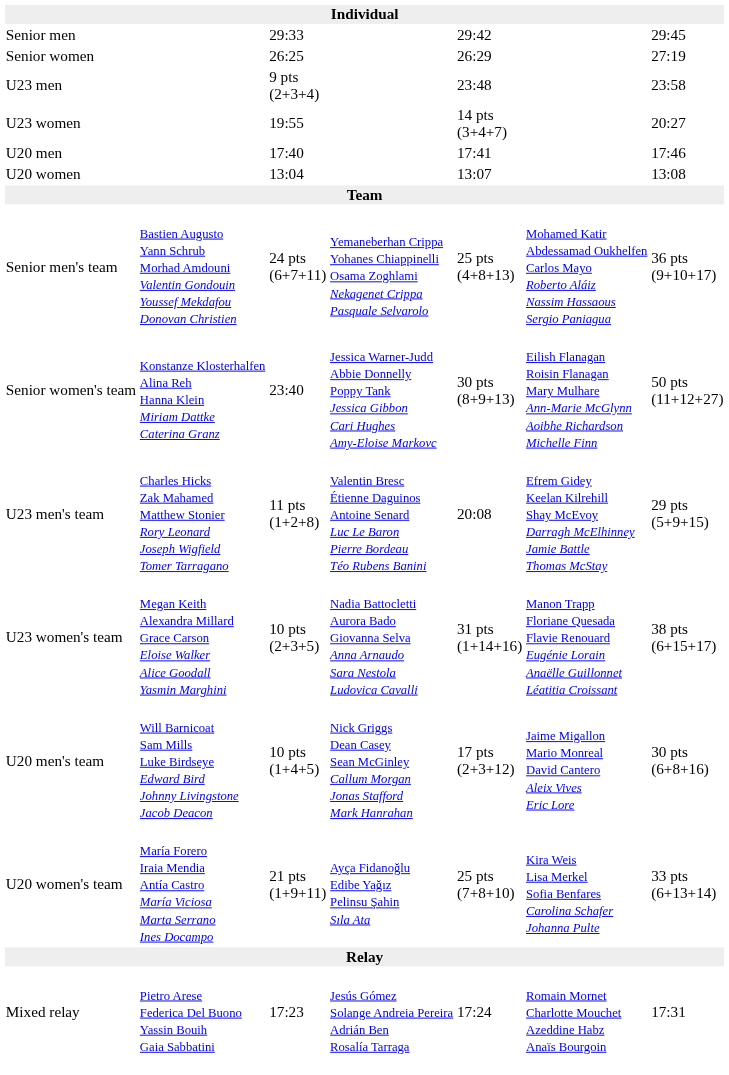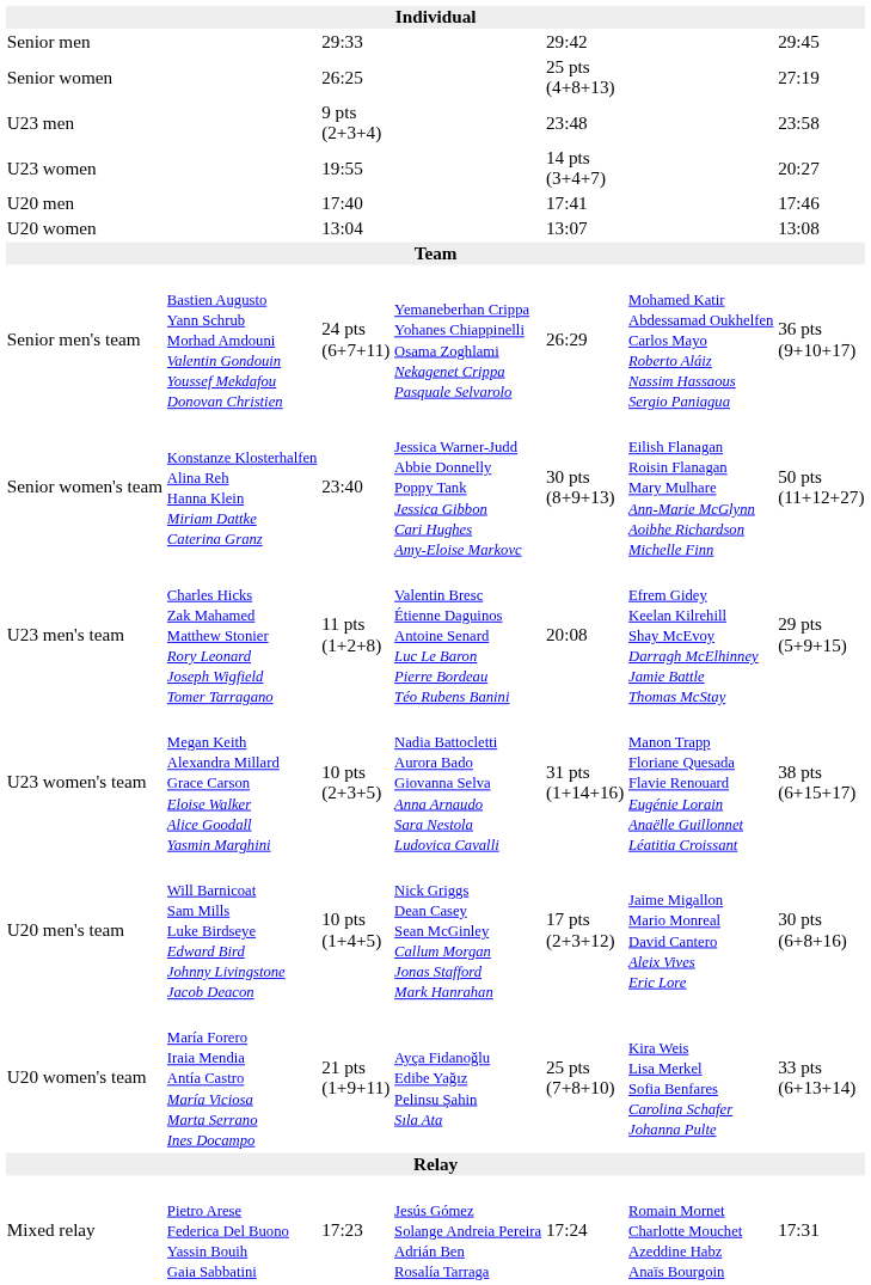 <table>
 <tr>
 <td colspan=7 bgcolor=#eeeeee align=center><strong>Individual</strong></td>
 </tr>
 <tr>
 <td>Senior men</td>
 <td></td>
 <td>29:33</td>
 <td></td>
 <td>29:42</td>
 <td></td>
 <td>29:45</td>
 </tr>
 <tr>
 <td>Senior women</td>
 <td></td>
 <td>26:25</td>
 <td></td>
-<td>26:29</td>
+<td>25 pts<br>(4+8+13)</td>
 <td></td>
 <td>27:19</td>
 </tr>
 <tr>
 <td>U23 men</td>
 <td></td>
 <td>9 pts<br>(2+3+4)</td>
 <td></td>
 <td>23:48</td>
 <td></td>
 <td>23:58</td>
 </tr>
 <tr>
 <td>U23 women</td>
 <td></td>
 <td>19:55</td>
 <td></td>
 <td>14 pts<br>(3+4+7)</td>
 <td></td>
 <td>20:27</td>
 </tr>
 <tr>
 <td>U20 men</td>
 <td></td>
 <td>17:40</td>
 <td></td>
 <td>17:41</td>
 <td></td>
 <td>17:46</td>
 </tr>
 <tr>
 <td>U20 women</td>
 <td></td>
 <td>13:04</td>
 <td></td>
 <td>13:07</td>
 <td></td>
 <td>13:08</td>
 </tr>
 <tr>
 <td colspan=7 bgcolor=#eeeeee align=center><strong>Team</strong></td>
 </tr>
 <tr>
 <td>Senior men's team</td>
 <td><small><br><a href='#'>Bastien Augusto</a><br><a href='#'>Yann Schrub</a><br><a href='#'>Morhad Amdouni</a><br><em><a href='#'>Valentin Gondouin</a><br><a href='#'>Youssef Mekdafou</a><br><a href='#'>Donovan Christien</a></em></small></td>
 <td>24 pts<br>(6+7+11)</td>
 <td><small><br><a href='#'>Yemaneberhan Crippa</a><br><a href='#'>Yohanes Chiappinelli</a><br><a href='#'>Osama Zoghlami</a><br><em><a href='#'>Nekagenet Crippa</a><br><a href='#'>Pasquale Selvarolo</a></em></small></td>
-<td>25 pts<br>(4+8+13)</td>
+<td>26:29</td>
 <td><small><br><a href='#'>Mohamed Katir</a><br><a href='#'>Abdessamad Oukhelfen</a><br><a href='#'>Carlos Mayo</a><br><em><a href='#'>Roberto Aláiz</a><br><a href='#'>Nassim Hassaous</a><br><a href='#'>Sergio Paniagua</a></em></small></td>
 <td>36 pts<br>(9+10+17)</td>
 </tr>
 <tr>
 <td>Senior women's team</td>
 <td><small><br><a href='#'>Konstanze Klosterhalfen</a><br><a href='#'>Alina Reh</a><br><a href='#'>Hanna Klein</a><br><em><a href='#'>Miriam Dattke</a><br><a href='#'>Caterina Granz</a></em></small></td>
 <td>23:40</td>
 <td><small><br><a href='#'>Jessica Warner-Judd</a><br><a href='#'>Abbie Donnelly</a><br><a href='#'>Poppy Tank</a><br><em><a href='#'>Jessica Gibbon</a><br><a href='#'>Cari Hughes</a><br><a href='#'>Amy-Eloise Markovc</a></em></small></td>
 <td>30 pts<br>(8+9+13)</td>
 <td><small><br><a href='#'>Eilish Flanagan</a><br><a href='#'>Roisin Flanagan</a><br><a href='#'>Mary Mulhare</a><br><em><a href='#'>Ann-Marie McGlynn</a><br><a href='#'>Aoibhe Richardson</a><br><a href='#'>Michelle Finn</a></em></small></td>
 <td>50 pts<br>(11+12+27)</td>
 </tr>
 <tr>
 <td>U23 men's team</td>
 <td><small><br><a href='#'>Charles Hicks</a><br><a href='#'>Zak Mahamed</a><br><a href='#'>Matthew Stonier</a><br><em><a href='#'>Rory Leonard</a><br><a href='#'>Joseph Wigfield</a><br><a href='#'>Tomer Tarragano</a></em></small></td>
 <td>11 pts<br>(1+2+8)</td>
 <td><small><br><a href='#'>Valentin Bresc</a><br><a href='#'>Étienne Daguinos</a><br><a href='#'>Antoine Senard</a><br><em><a href='#'>Luc Le Baron</a><br><a href='#'>Pierre Bordeau</a><br><a href='#'>Téo Rubens Banini</a></em></small></td>
 <td>20:08</td>
 <td><small><br><a href='#'>Efrem Gidey</a><br><a href='#'>Keelan Kilrehill</a><br><a href='#'>Shay McEvoy</a><br><em><a href='#'>Darragh McElhinney</a><br><a href='#'>Jamie Battle</a><br><a href='#'>Thomas McStay</a></em></small></td>
 <td>29 pts<br>(5+9+15)</td>
 </tr>
 <tr>
 <td>U23 women's team</td>
 <td><small><br><a href='#'>Megan Keith</a><br><a href='#'>Alexandra Millard</a><br><a href='#'>Grace Carson</a><br><em><a href='#'>Eloise Walker</a><br><a href='#'>Alice Goodall</a><br><a href='#'>Yasmin Marghini</a></em></small></td>
 <td>10 pts<br>(2+3+5)</td>
 <td><small><br><a href='#'>Nadia Battocletti</a><br><a href='#'>Aurora Bado</a><br><a href='#'>Giovanna Selva</a><br><em><a href='#'>Anna Arnaudo</a><br><a href='#'>Sara Nestola</a><br><a href='#'>Ludovica Cavalli</a></em></small></td>
 <td>31 pts<br>(1+14+16)</td>
 <td><small><br><a href='#'>Manon Trapp</a><br><a href='#'>Floriane Quesada</a><br><a href='#'>Flavie Renouard</a><br><em><a href='#'>Eugénie Lorain</a><br><a href='#'>Anaëlle Guillonnet</a><br><a href='#'>Léatitia Croissant</a></em></small></td>
 <td>38 pts<br>(6+15+17)</td>
 </tr>
 <tr>
 <td>U20 men's team</td>
 <td><small><br><a href='#'>Will Barnicoat</a><br><a href='#'>Sam Mills</a><br><a href='#'>Luke Birdseye</a><br><em><a href='#'>Edward Bird</a><br><a href='#'>Johnny Livingstone</a><br><a href='#'>Jacob Deacon</a></em></small></td>
 <td>10 pts<br>(1+4+5)</td>
 <td><small><br><a href='#'>Nick Griggs</a><br><a href='#'>Dean Casey</a><br><a href='#'>Sean McGinley</a><br><em><a href='#'>Callum Morgan</a><br><a href='#'>Jonas Stafford</a><br><a href='#'>Mark Hanrahan</a></em></small></td>
 <td>17 pts<br>(2+3+12)</td>
 <td><small><br><a href='#'>Jaime Migallon</a><br><a href='#'>Mario Monreal</a><br><a href='#'>David Cantero</a><br><em><a href='#'>Aleix Vives</a><br><a href='#'>Eric Lore</a></em></small></td>
 <td>30 pts<br>(6+8+16)</td>
 </tr>
 <tr>
 <td>U20 women's team</td>
 <td><small><br><a href='#'>María Forero</a><br><a href='#'>Iraia Mendia</a><br><a href='#'>Antía Castro</a><br><em><a href='#'>María Viciosa</a><br><a href='#'>Marta Serrano</a><br><a href='#'>Ines Docampo</a></em></small></td>
 <td>21 pts<br>(1+9+11)</td>
 <td><small><br><a href='#'>Ayça Fidanoğlu</a><br><a href='#'>Edibe Yağız</a><br><a href='#'>Pelinsu Şahin</a><br><em><a href='#'>Sıla Ata</a></em></small></td>
 <td>25 pts<br>(7+8+10)</td>
 <td><small><br><a href='#'>Kira Weis</a><br><a href='#'>Lisa Merkel</a><br><a href='#'>Sofia Benfares</a><br><em><a href='#'>Carolina Schafer</a><br><a href='#'>Johanna Pulte</a></em></small></td>
 <td>33 pts<br>(6+13+14)</td>
 </tr>
 <tr>
 <td colspan=7 bgcolor=#eeeeee align=center><strong>Relay</strong></td>
 </tr>
 <tr>
 <td>Mixed relay</td>
 <td><small><br><a href='#'>Pietro Arese</a><br><a href='#'>Federica Del Buono</a><br><a href='#'>Yassin Bouih</a><br><a href='#'>Gaia Sabbatini</a></small></td>
 <td>17:23</td>
 <td><small><br><a href='#'>Jesús Gómez</a><br><a href='#'>Solange Andreia Pereira</a><br><a href='#'>Adrián Ben</a><br><a href='#'>Rosalía Tarraga</a></small></td>
 <td>17:24</td>
 <td><small><br><a href='#'>Romain Mornet</a><br><a href='#'>Charlotte Mouchet</a><br><a href='#'>Azeddine Habz</a><br><a href='#'>Anaïs Bourgoin</a></small></td>
 <td>17:31</td>
 </tr>
 </table>
